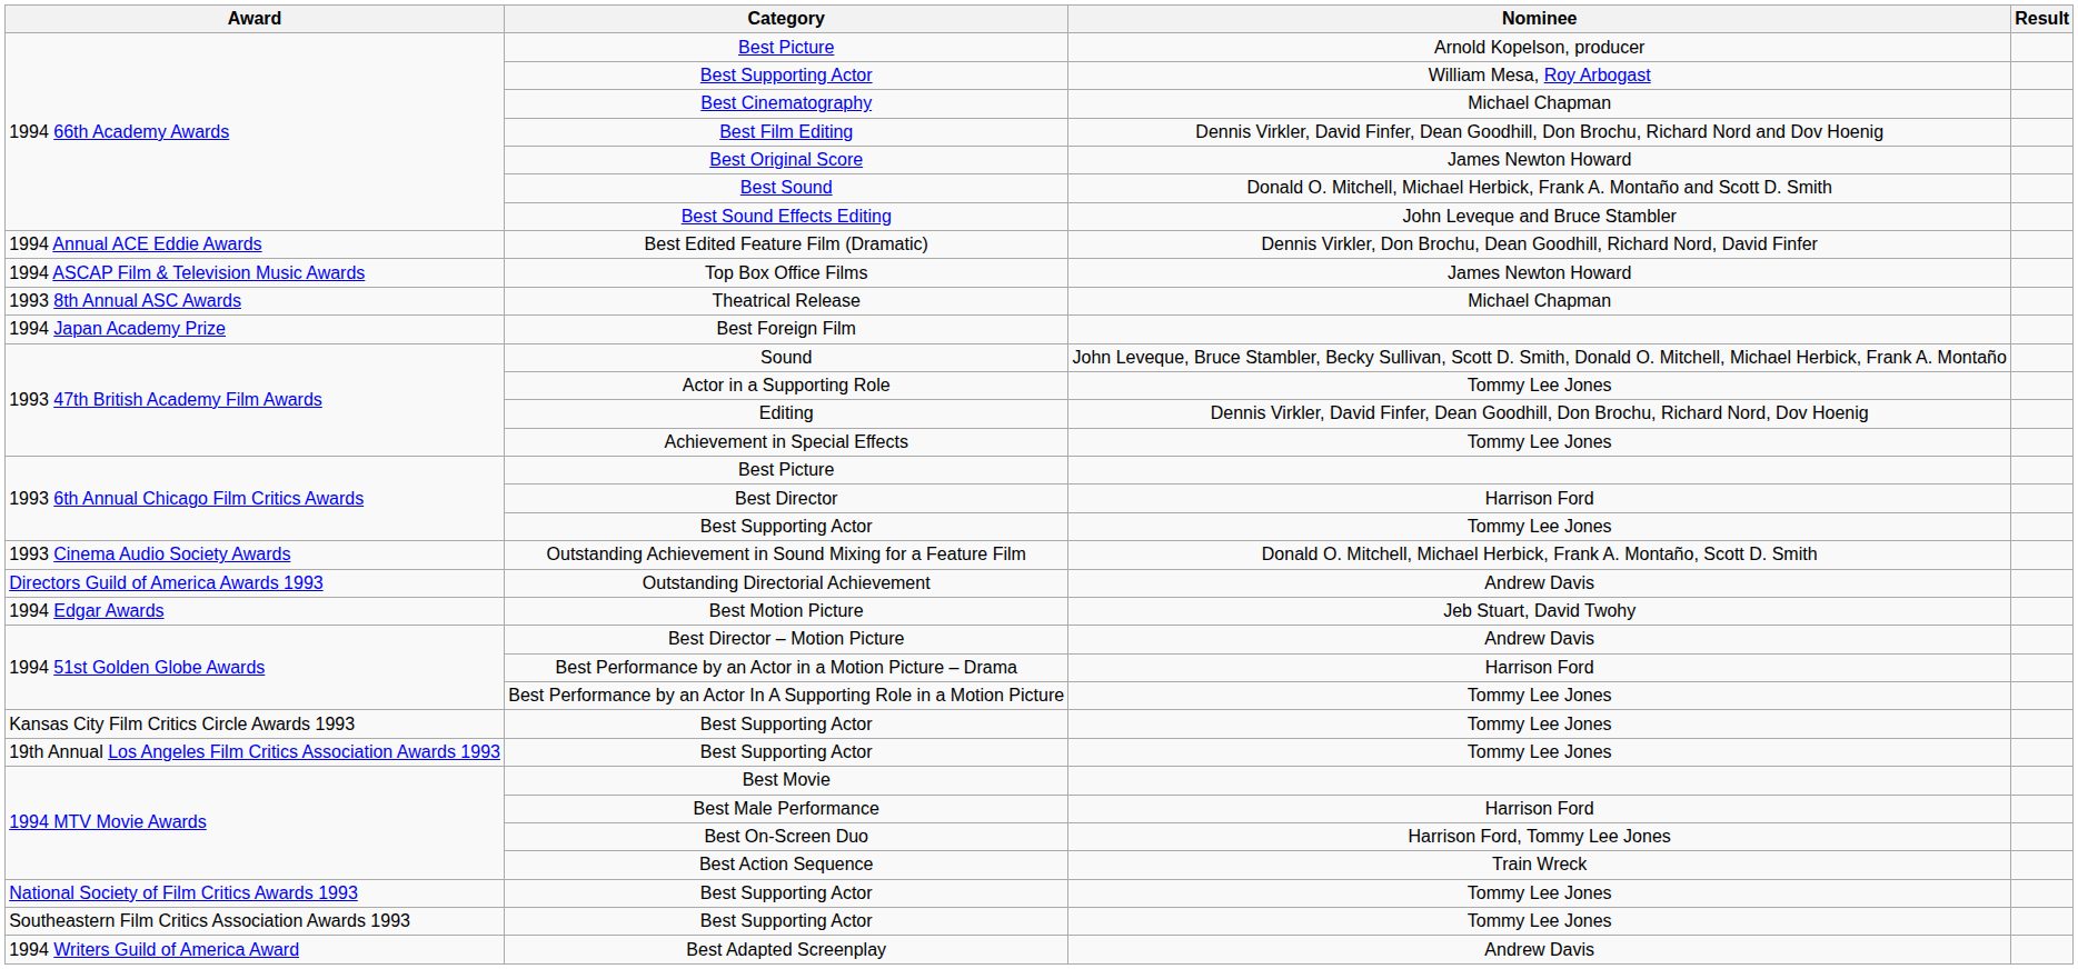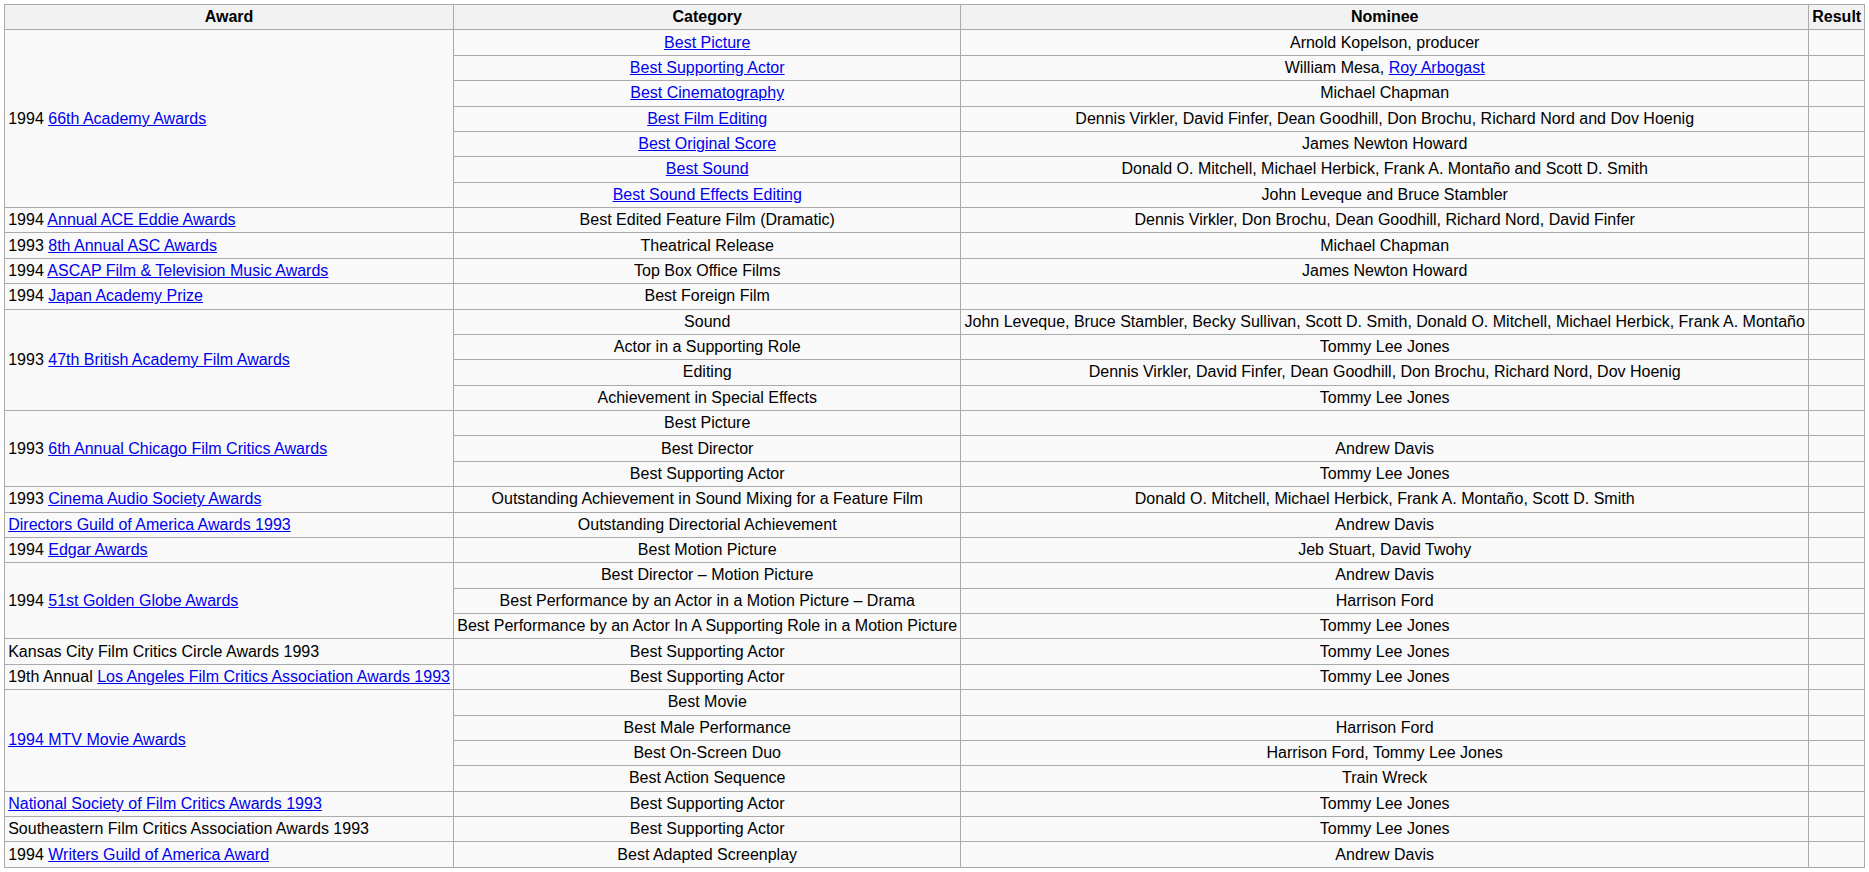 <table class="wikitable">
 <tr>
 <th>Award</th>
 <th>Category</th>
 <th>Nominee</th>
 <th>Result</th>
 </tr>
 <tr>
 <td rowspan=7>1994 <a href='#'>66th Academy Awards</a></td>
 <td align="center"><a href='#'>Best Picture</a></td>
 <td align="center">Arnold Kopelson, producer</td>
 <td></td>
 </tr>
 <tr>
 <td align="center"><a href='#'>Best Supporting Actor</a></td>
 <td align="center">William Mesa, <a href='#'>Roy Arbogast</a></td>
 <td></td>
 </tr>
 <tr>
 <td align="center"><a href='#'>Best Cinematography</a></td>
 <td align="center">Michael Chapman</td>
 <td></td>
 </tr>
 <tr>
 <td align="center"><a href='#'>Best Film Editing</a></td>
 <td align="center">Dennis Virkler, David Finfer, Dean Goodhill, Don Brochu, Richard Nord and Dov Hoenig</td>
 <td></td>
 </tr>
 <tr>
 <td align="center"><a href='#'>Best Original Score</a></td>
 <td align="center">James Newton Howard</td>
 <td></td>
 </tr>
 <tr>
 <td align="center"><a href='#'>Best Sound</a></td>
 <td align="center">Donald O. Mitchell, Michael Herbick, Frank A. Montaño and Scott D. Smith</td>
 <td></td>
 </tr>
 <tr>
 <td align="center"><a href='#'>Best Sound Effects Editing</a></td>
 <td align="center">John Leveque and Bruce Stambler</td>
 <td></td>
 </tr>
 <tr>
 <td>1994 <a href='#'>Annual ACE Eddie Awards</a></td>
 <td align="center">Best Edited Feature Film (Dramatic)</td>
 <td align="center">Dennis Virkler, Don Brochu, Dean Goodhill, Richard Nord, David Finfer</td>
 <td></td>
 </tr>
 <tr>
+<td>1993 <a href='#'>8th Annual ASC Awards</a></td>
+<td align="center">Theatrical Release</td>
+<td align="center">Michael Chapman</td>
+<td></td>
+</tr>
+<tr>
 <td>1994 <a href='#'>ASCAP Film & Television Music Awards</a></td>
 <td align="center">Top Box Office Films</td>
 <td align="center">James Newton Howard</td>
-<td></td>
-</tr>
-<tr>
-<td>1993 <a href='#'>8th Annual ASC Awards</a></td>
-<td align="center">Theatrical Release</td>
-<td align="center">Michael Chapman</td>
 <td></td>
 </tr>
 <tr>
 <td>1994 <a href='#'>Japan Academy Prize</a></td>
 <td align="center">Best Foreign Film</td>
 <td align="center"></td>
 <td></td>
 </tr>
 <tr>
 <td rowspan=4>1993 <a href='#'>47th British Academy Film Awards</a></td>
 <td align="center">Sound</td>
 <td align="center">John Leveque, Bruce Stambler, Becky Sullivan, Scott D. Smith, Donald O. Mitchell, Michael Herbick, Frank A. Montaño</td>
 <td></td>
 </tr>
 <tr>
 <td align="center">Actor in a Supporting Role</td>
 <td align="center">Tommy Lee Jones</td>
 <td></td>
 </tr>
 <tr>
 <td align="center">Editing</td>
 <td align="center">Dennis Virkler, David Finfer, Dean Goodhill, Don Brochu, Richard Nord, Dov Hoenig</td>
 <td></td>
 </tr>
 <tr>
 <td align="center">Achievement in Special Effects</td>
 <td align="center">Tommy Lee Jones</td>
 <td></td>
 </tr>
 <tr>
 <td rowspan=3>1993 <a href='#'>6th Annual Chicago Film Critics Awards</a></td>
 <td align="center">Best Picture</td>
 <td align="center"></td>
 <td></td>
 </tr>
 <tr>
 <td align="center">Best Director</td>
-<td align="center">Harrison Ford</td>
+<td align="center">Andrew Davis</td>
 <td></td>
 </tr>
 <tr>
 <td align="center">Best Supporting Actor</td>
 <td align="center">Tommy Lee Jones</td>
 <td></td>
 </tr>
 <tr>
 <td>1993 <a href='#'>Cinema Audio Society Awards</a></td>
 <td align="center">Outstanding Achievement in Sound Mixing for a Feature Film</td>
 <td align="center">Donald O. Mitchell, Michael Herbick, Frank A. Montaño, Scott D. Smith</td>
 <td></td>
 </tr>
 <tr>
 <td><a href='#'>Directors Guild of America Awards 1993</a></td>
 <td align="center">Outstanding Directorial Achievement</td>
 <td align="center">Andrew Davis</td>
 <td></td>
 </tr>
 <tr>
 <td>1994 <a href='#'>Edgar Awards</a></td>
 <td align="center">Best Motion Picture</td>
 <td align="center">Jeb Stuart, David Twohy</td>
 <td></td>
 </tr>
 <tr>
 <td rowspan=3>1994 <a href='#'>51st Golden Globe Awards</a></td>
 <td align="center">Best Director – Motion Picture</td>
 <td align="center">Andrew Davis</td>
 <td></td>
 </tr>
 <tr>
 <td align="center">Best Performance by an Actor in a Motion Picture – Drama</td>
 <td align="center">Harrison Ford</td>
 <td></td>
 </tr>
 <tr>
 <td align="center">Best Performance by an Actor In A Supporting Role in a Motion Picture</td>
 <td align="center">Tommy Lee Jones</td>
 <td></td>
 </tr>
 <tr>
 <td>Kansas City Film Critics Circle Awards 1993</td>
 <td align="center">Best Supporting Actor</td>
 <td align="center">Tommy Lee Jones</td>
 <td></td>
 </tr>
 <tr>
 <td>19th Annual <a href='#'>Los Angeles Film Critics Association Awards 1993</a></td>
 <td align="center">Best Supporting Actor</td>
 <td align="center">Tommy Lee Jones</td>
 <td></td>
 </tr>
 <tr>
 <td rowspan=4><a href='#'>1994 MTV Movie Awards</a></td>
 <td align="center">Best Movie</td>
 <td align="center"></td>
 <td></td>
 </tr>
 <tr>
 <td align="center">Best Male Performance</td>
 <td align="center">Harrison Ford</td>
 <td></td>
 </tr>
 <tr>
 <td align="center">Best On-Screen Duo</td>
 <td align="center">Harrison Ford, Tommy Lee Jones</td>
 <td></td>
 </tr>
 <tr>
 <td align="center">Best Action Sequence</td>
 <td align="center">Train Wreck</td>
 <td></td>
 </tr>
 <tr>
 <td><a href='#'>National Society of Film Critics Awards 1993</a></td>
 <td align="center">Best Supporting Actor</td>
 <td align="center">Tommy Lee Jones</td>
 <td></td>
 </tr>
 <tr>
 <td>Southeastern Film Critics Association Awards 1993</td>
 <td align="center">Best Supporting Actor</td>
 <td align="center">Tommy Lee Jones</td>
 <td></td>
 </tr>
 <tr>
 <td>1994 <a href='#'>Writers Guild of America Award</a></td>
 <td align="center">Best Adapted Screenplay</td>
 <td align="center">Andrew Davis</td>
 <td></td>
 </tr>
 </table>
